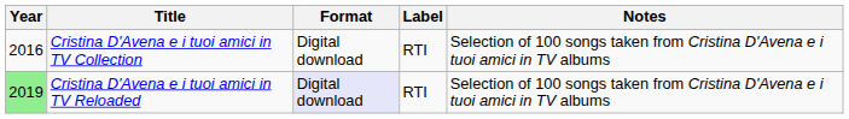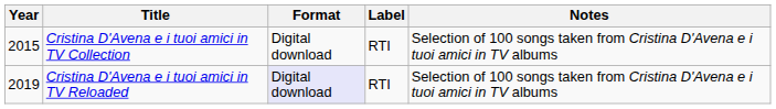 <table class=wikitable>
 <tr>
 <th>Year</th>
 <th>Title</th>
 <th>Format</th>
 <th>Label</th>
 <th>Notes</th>
 </tr>
 <tr>
-<td>2016</td>
+<td>2015</td>
 <td><em><a href='#'>Cristina D'Avena e i tuoi amici in TV Collection</a></em></td>
 <td>Digital download</td>
 <td>RTI</td>
 <td>Selection of 100 songs taken from <em>Cristina D'Avena e i tuoi amici in TV</em> albums</td>
 </tr>
 <tr>
-<td style="background: lightgreen;">2019</td>
+<td>2019</td>
 <td><em><a href='#'>Cristina D'Avena e i tuoi amici in TV Reloaded</a></em></td>
 <td style="background: lavender;">Digital download</td>
 <td>RTI</td>
 <td>Selection of 100 songs taken from <em>Cristina D'Avena e i tuoi amici in TV</em> albums</td>
 </tr>
 </table>
